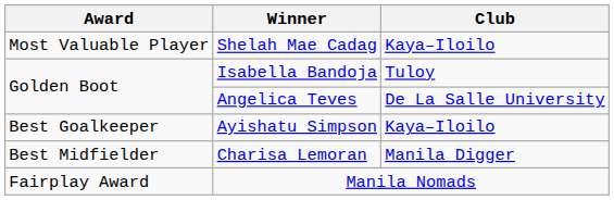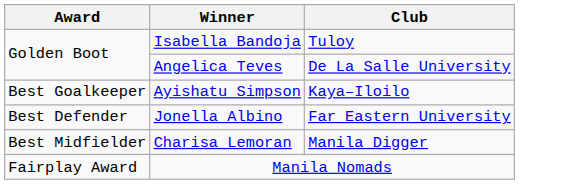 <table class="wikitable">
 <tr>
 <th>Award</th>
 <th>Winner</th>
 <th>Club</th>
-</tr>
-<tr>
-<td>Most Valuable Player</td>
-<td> <a href='#'>Shelah Mae Cadag</a></td>
-<td><a href='#'>Kaya–Iloilo</a></td>
 </tr>
 <tr>
 <td rowspan=2>Golden Boot</td>
 <td> <a href='#'>Isabella Bandoja</a></td>
 <td><a href='#'>Tuloy</a></td>
 </tr>
 <tr>
 <td> <a href='#'>Angelica Teves</a></td>
 <td><a href='#'>De La Salle University</a></td>
 </tr>
 <tr>
 <td>Best Goalkeeper</td>
 <td> <a href='#'>Ayishatu Simpson</a></td>
 <td><a href='#'>Kaya–Iloilo</a></td>
 </tr>
 <tr>
+<td>Best Defender</td>
+<td> <a href='#'>Jonella Albino</a></td>
+<td><a href='#'>Far Eastern University</a></td>
+</tr>
+<tr>
 <td>Best Midfielder</td>
 <td> <a href='#'>Charisa Lemoran</a></td>
 <td><a href='#'>Manila Digger</a></td>
 </tr>
 <tr>
 <td>Fairplay Award</td>
 <td colspan = 2 align=center><a href='#'>Manila Nomads</a></td>
 </tr>
 </table>
